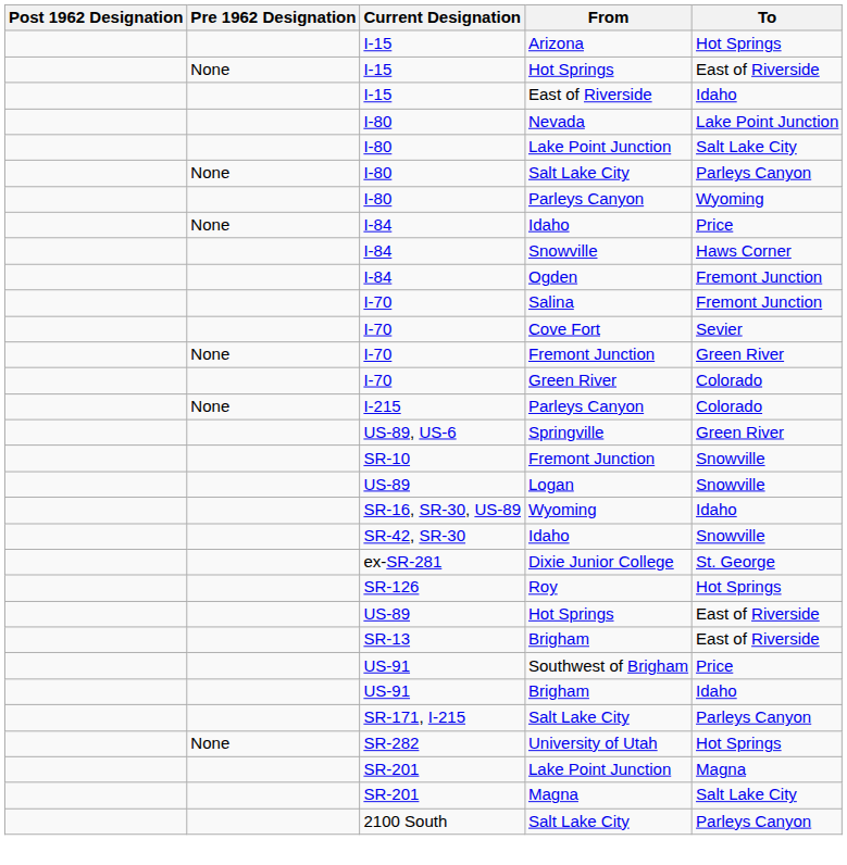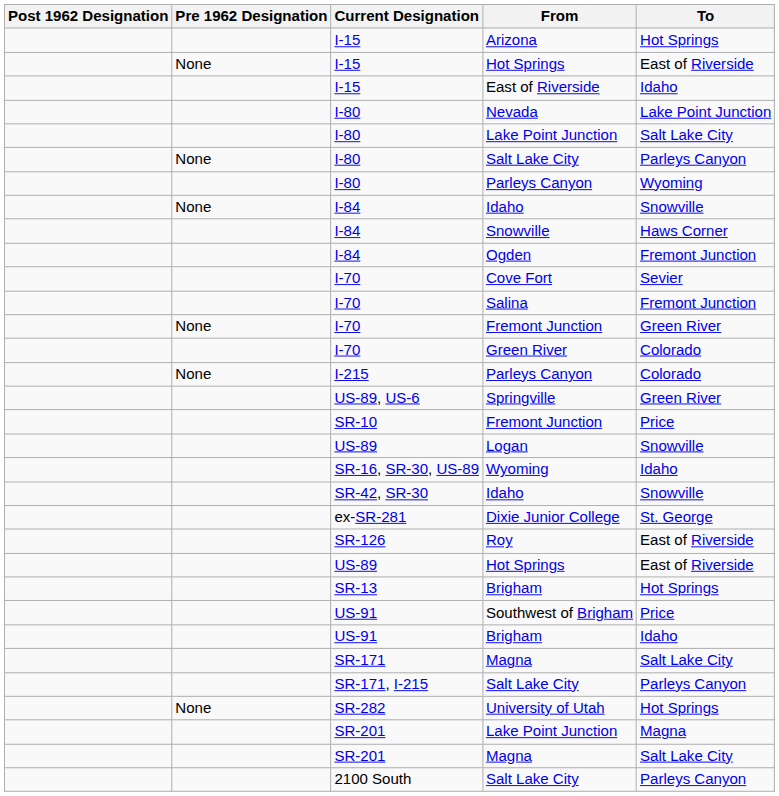 <table class="wikitable sortable">
 <tr>
 <th>Post 1962 Designation</th>
 <th>Pre 1962 Designation</th>
 <th>Current Designation</th>
 <th>From</th>
 <th>To</th>
 </tr>
 <tr>
 <td></td>
 <td></td>
 <td><a href='#'>I-15</a></td>
 <td><a href='#'>Arizona</a></td>
 <td><a href='#'>Hot Springs</a></td>
 </tr>
 <tr>
 <td></td>
 <td>None</td>
 <td><a href='#'>I-15</a></td>
 <td><a href='#'>Hot Springs</a></td>
 <td>East of <a href='#'>Riverside</a></td>
 </tr>
 <tr>
 <td></td>
 <td></td>
 <td><a href='#'>I-15</a></td>
 <td>East of <a href='#'>Riverside</a></td>
 <td><a href='#'>Idaho</a></td>
 </tr>
 <tr>
 <td></td>
 <td></td>
 <td><a href='#'>I-80</a></td>
 <td><a href='#'>Nevada</a></td>
 <td><a href='#'>Lake Point Junction</a></td>
 </tr>
 <tr>
 <td></td>
 <td></td>
 <td><a href='#'>I-80</a></td>
 <td><a href='#'>Lake Point Junction</a></td>
 <td><a href='#'>Salt Lake City</a></td>
 </tr>
 <tr>
 <td></td>
 <td>None</td>
 <td><a href='#'>I-80</a></td>
 <td><a href='#'>Salt Lake City</a></td>
 <td><a href='#'>Parleys Canyon</a></td>
 </tr>
 <tr>
 <td></td>
 <td></td>
 <td><a href='#'>I-80</a></td>
 <td><a href='#'>Parleys Canyon</a></td>
 <td><a href='#'>Wyoming</a></td>
 </tr>
 <tr>
 <td></td>
 <td>None</td>
 <td><a href='#'>I-84</a></td>
 <td><a href='#'>Idaho</a></td>
-<td><a href='#'>Price</a></td>
+<td><a href='#'>Snowville</a></td>
 </tr>
 <tr>
 <td></td>
 <td></td>
 <td><a href='#'>I-84</a></td>
 <td><a href='#'>Snowville</a></td>
 <td><a href='#'>Haws Corner</a></td>
 </tr>
 <tr>
 <td></td>
 <td></td>
 <td><a href='#'>I-84</a></td>
 <td><a href='#'>Ogden</a></td>
 <td><a href='#'>Fremont Junction</a></td>
 </tr>
 <tr>
 <td></td>
 <td></td>
 <td><a href='#'>I-70</a></td>
-<td><a href='#'>Salina</a></td>
-<td><a href='#'>Fremont Junction</a></td>
+<td><a href='#'>Cove Fort</a></td>
+<td><a href='#'>Sevier</a></td>
 </tr>
 <tr>
 <td></td>
 <td></td>
 <td><a href='#'>I-70</a></td>
-<td><a href='#'>Cove Fort</a></td>
-<td><a href='#'>Sevier</a></td>
+<td><a href='#'>Salina</a></td>
+<td><a href='#'>Fremont Junction</a></td>
 </tr>
 <tr>
 <td></td>
 <td>None</td>
 <td><a href='#'>I-70</a></td>
 <td><a href='#'>Fremont Junction</a></td>
 <td><a href='#'>Green River</a></td>
 </tr>
 <tr>
 <td></td>
 <td></td>
 <td><a href='#'>I-70</a></td>
 <td><a href='#'>Green River</a></td>
 <td><a href='#'>Colorado</a></td>
 </tr>
 <tr>
 <td></td>
 <td>None</td>
 <td><a href='#'>I-215</a></td>
 <td><a href='#'>Parleys Canyon</a></td>
 <td><a href='#'>Colorado</a></td>
 </tr>
 <tr>
 <td></td>
 <td></td>
 <td><a href='#'>US-89</a>, <a href='#'>US-6</a></td>
 <td><a href='#'>Springville</a></td>
 <td><a href='#'>Green River</a></td>
 </tr>
 <tr>
 <td></td>
 <td></td>
 <td><a href='#'>SR-10</a></td>
 <td><a href='#'>Fremont Junction</a></td>
-<td><a href='#'>Snowville</a></td>
+<td><a href='#'>Price</a></td>
 </tr>
 <tr>
 <td></td>
 <td></td>
 <td><a href='#'>US-89</a></td>
 <td><a href='#'>Logan</a></td>
 <td><a href='#'>Snowville</a></td>
 </tr>
 <tr>
 <td></td>
 <td></td>
 <td><a href='#'>SR-16</a>, <a href='#'>SR-30</a>, <a href='#'>US-89</a></td>
 <td><a href='#'>Wyoming</a></td>
 <td><a href='#'>Idaho</a></td>
 </tr>
 <tr>
 <td></td>
 <td></td>
 <td><a href='#'>SR-42</a>, <a href='#'>SR-30</a></td>
 <td><a href='#'>Idaho</a></td>
 <td><a href='#'>Snowville</a></td>
 </tr>
 <tr>
 <td></td>
 <td></td>
 <td>ex-<a href='#'>SR-281</a></td>
 <td><a href='#'>Dixie Junior College</a></td>
 <td><a href='#'>St. George</a></td>
 </tr>
 <tr>
 <td></td>
 <td></td>
 <td><a href='#'>SR-126</a></td>
 <td><a href='#'>Roy</a></td>
-<td><a href='#'>Hot Springs</a></td>
+<td>East of <a href='#'>Riverside</a></td>
 </tr>
 <tr>
 <td></td>
 <td></td>
 <td><a href='#'>US-89</a></td>
 <td><a href='#'>Hot Springs</a></td>
 <td>East of <a href='#'>Riverside</a></td>
 </tr>
 <tr>
 <td></td>
 <td></td>
 <td><a href='#'>SR-13</a></td>
 <td><a href='#'>Brigham</a></td>
-<td>East of <a href='#'>Riverside</a></td>
+<td><a href='#'>Hot Springs</a></td>
 </tr>
 <tr>
 <td></td>
 <td></td>
 <td><a href='#'>US-91</a></td>
 <td>Southwest of <a href='#'>Brigham</a></td>
 <td><a href='#'>Price</a></td>
 </tr>
 <tr>
 <td></td>
 <td></td>
 <td><a href='#'>US-91</a></td>
 <td><a href='#'>Brigham</a></td>
 <td><a href='#'>Idaho</a></td>
+</tr>
+<tr>
+<td></td>
+<td></td>
+<td><a href='#'>SR-171</a></td>
+<td><a href='#'>Magna</a></td>
+<td><a href='#'>Salt Lake City</a></td>
 </tr>
 <tr>
 <td></td>
 <td></td>
 <td><a href='#'>SR-171</a>, <a href='#'>I-215</a></td>
 <td><a href='#'>Salt Lake City</a></td>
 <td><a href='#'>Parleys Canyon</a></td>
 </tr>
 <tr>
 <td></td>
 <td>None</td>
 <td><a href='#'>SR-282</a></td>
 <td><a href='#'>University of Utah</a></td>
 <td><a href='#'>Hot Springs</a></td>
 </tr>
 <tr>
 <td></td>
 <td></td>
 <td><a href='#'>SR-201</a></td>
 <td><a href='#'>Lake Point Junction</a></td>
 <td><a href='#'>Magna</a></td>
 </tr>
 <tr>
 <td></td>
 <td></td>
 <td><a href='#'>SR-201</a></td>
 <td><a href='#'>Magna</a></td>
 <td><a href='#'>Salt Lake City</a></td>
 </tr>
 <tr>
 <td></td>
 <td></td>
 <td>2100 South</td>
 <td><a href='#'>Salt Lake City</a></td>
 <td><a href='#'>Parleys Canyon</a></td>
 </tr>
 </table>
